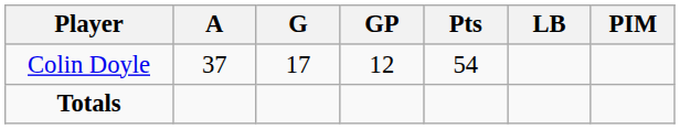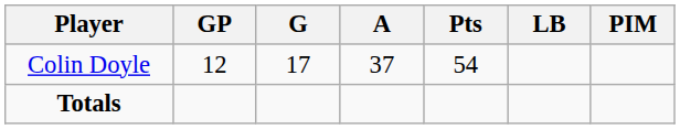 <table class="wikitable sortable">
 <tr align=center>
 <th width="20%">Player</th>
+<th width="10%">GP</th>
+<th width="10%">G</th>
 <th width="10%">A</th>
-<th width="10%">G</th>
-<th width="10%">GP</th>
 <th width="10%">Pts</th>
 <th width="10%">LB</th>
 <th width="10%">PIM</th>
 </tr>
 <tr align=center>
 <td><a href='#'>Colin Doyle</a></td>
+<td>12</td>
+<td>17</td>
 <td>37</td>
-<td>17</td>
-<td>12</td>
 <td>54</td>
 <td></td>
 <td></td>
 </tr>
 <tr align=center>
 <td><strong>Totals</strong></td>
+<td></td>
 <td><strong> </strong></td>
 <td><strong> </strong></td>
-<td></td>
 <td><strong> </strong></td>
 <td><strong> </strong></td>
 <td><strong> </strong></td>
 </tr>
 </table>
